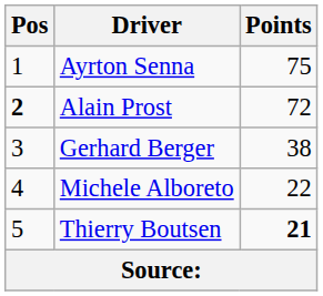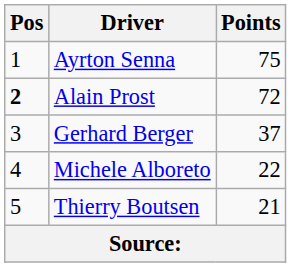 <table class="wikitable" style="font-size: 95%;">
 <tr>
 <th>Pos</th>
 <th>Driver</th>
 <th>Points</th>
 </tr>
 <tr>
 <td>1</td>
 <td> <a href='#'>Ayrton Senna</a></td>
 <td align=right>75</td>
 </tr>
 <tr>
 <td><strong>2</strong></td>
 <td> <a href='#'>Alain Prost</a></td>
 <td align=right>72</td>
 </tr>
 <tr>
 <td>3</td>
 <td> <a href='#'>Gerhard Berger</a></td>
-<td align=right>38</td>
+<td align=right>37</td>
 </tr>
 <tr>
 <td>4</td>
 <td> <a href='#'>Michele Alboreto</a></td>
 <td align=right>22</td>
 </tr>
 <tr>
 <td>5</td>
 <td> <a href='#'>Thierry Boutsen</a></td>
-<td align=right><strong>21</strong></td>
+<td align=right>21</td>
 </tr>
 <tr>
 <th colspan=4>Source: </th>
 </tr>
 </table>
